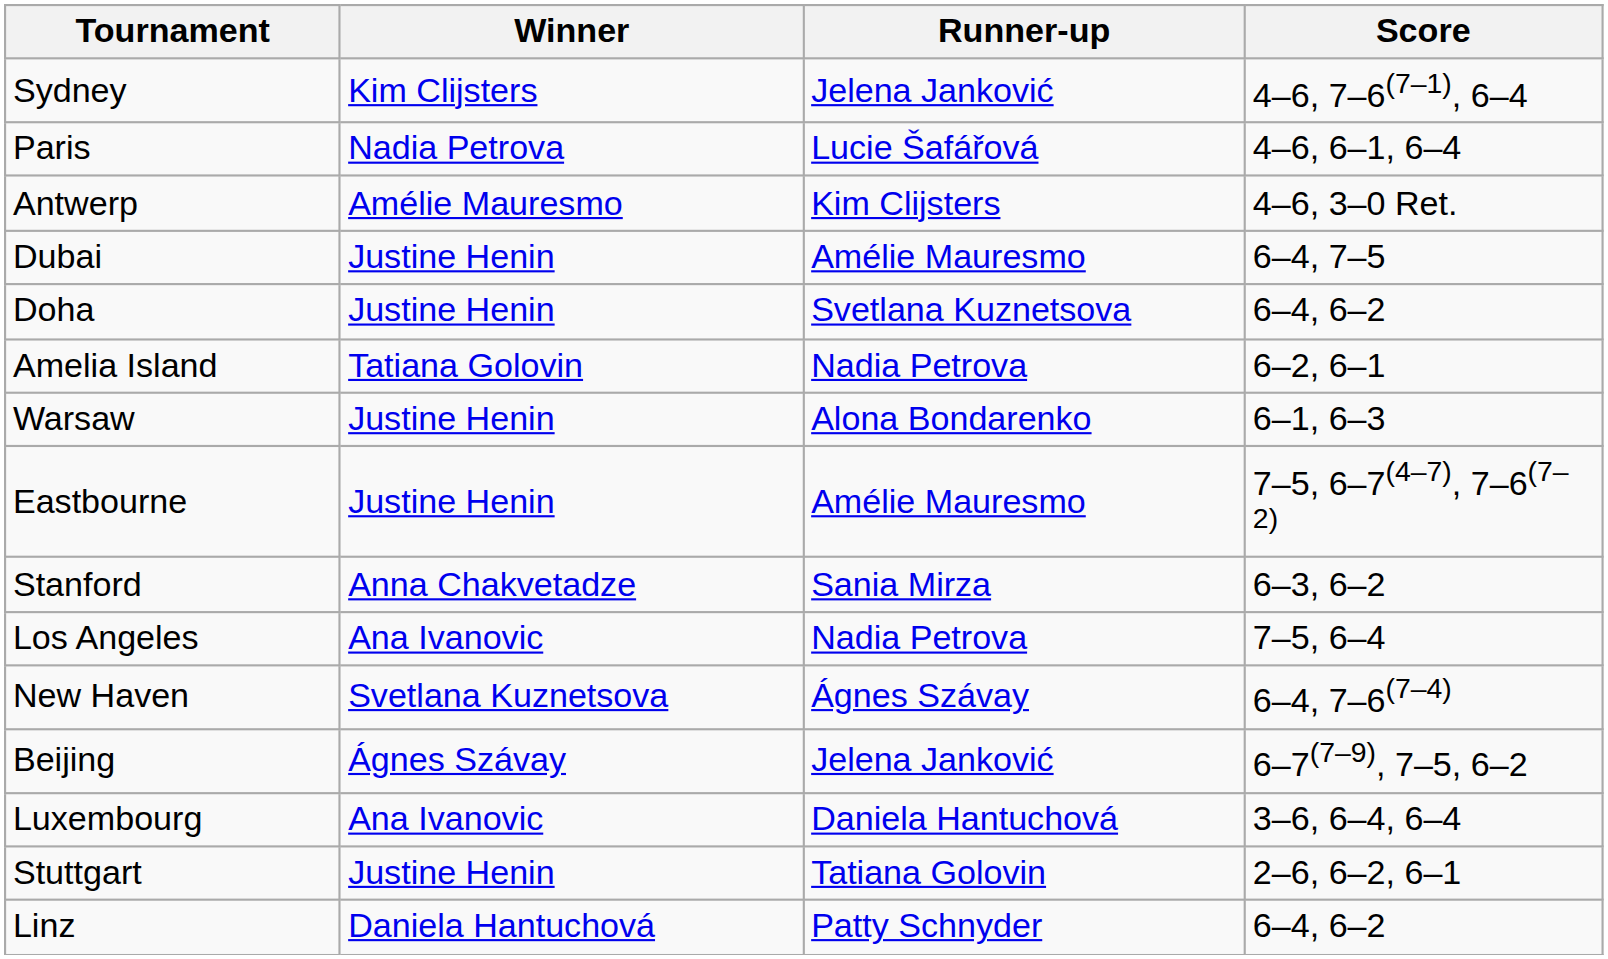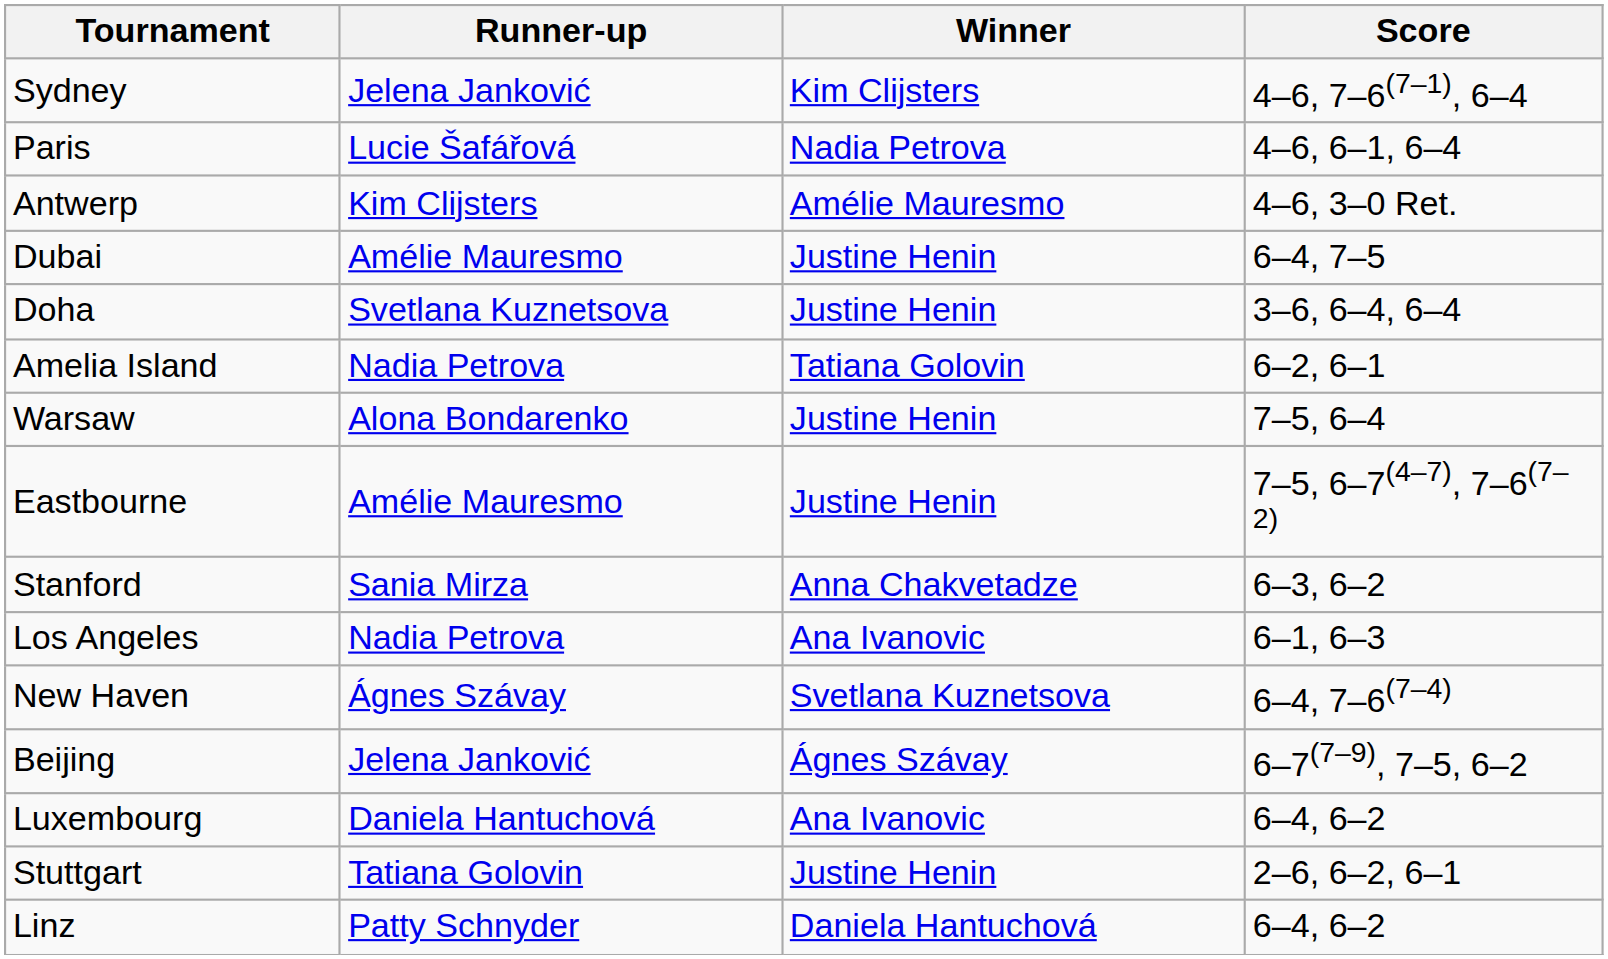 <table class="wikitable">
 <tr>
 <th width="150">Tournament</th>
+<th width="200">Runner-up</th>
 <th width="210">Winner</th>
-<th width="200">Runner-up</th>
 <th width="160">Score</th>
 </tr>
 <tr>
 <td>Sydney</td>
+<td> <a href='#'>Jelena Janković</a></td>
 <td> <a href='#'>Kim Clijsters</a></td>
-<td> <a href='#'>Jelena Janković</a></td>
 <td>4–6, 7–6<sup>(7–1)</sup>, 6–4</td>
 </tr>
 <tr>
 <td>Paris</td>
+<td> <a href='#'>Lucie Šafářová</a></td>
 <td> <a href='#'>Nadia Petrova</a></td>
-<td> <a href='#'>Lucie Šafářová</a></td>
 <td>4–6, 6–1, 6–4</td>
 </tr>
 <tr>
 <td>Antwerp</td>
+<td> <a href='#'>Kim Clijsters</a></td>
 <td> <a href='#'>Amélie Mauresmo</a></td>
-<td> <a href='#'>Kim Clijsters</a></td>
 <td>4–6, 3–0 Ret.</td>
 </tr>
 <tr>
 <td>Dubai</td>
+<td> <a href='#'>Amélie Mauresmo</a></td>
 <td> <a href='#'>Justine Henin</a></td>
-<td> <a href='#'>Amélie Mauresmo</a></td>
 <td>6–4, 7–5</td>
 </tr>
 <tr>
 <td>Doha</td>
+<td> <a href='#'>Svetlana Kuznetsova</a></td>
 <td> <a href='#'>Justine Henin</a></td>
-<td> <a href='#'>Svetlana Kuznetsova</a></td>
-<td>6–4, 6–2</td>
+<td>3–6, 6–4, 6–4</td>
 </tr>
 <tr>
 <td>Amelia Island</td>
+<td> <a href='#'>Nadia Petrova</a></td>
 <td> <a href='#'>Tatiana Golovin</a></td>
-<td> <a href='#'>Nadia Petrova</a></td>
 <td>6–2, 6–1</td>
 </tr>
 <tr>
 <td>Warsaw</td>
+<td> <a href='#'>Alona Bondarenko</a></td>
 <td> <a href='#'>Justine Henin</a></td>
-<td> <a href='#'>Alona Bondarenko</a></td>
-<td>6–1, 6–3</td>
+<td>7–5, 6–4</td>
 </tr>
 <tr>
 <td>Eastbourne</td>
+<td> <a href='#'>Amélie Mauresmo</a></td>
 <td> <a href='#'>Justine Henin</a></td>
-<td> <a href='#'>Amélie Mauresmo</a></td>
 <td>7–5, 6–7<sup>(4–7)</sup>, 7–6<sup>(7–2)</sup></td>
 </tr>
 <tr>
 <td>Stanford</td>
+<td> <a href='#'>Sania Mirza</a></td>
 <td> <a href='#'>Anna Chakvetadze</a></td>
-<td> <a href='#'>Sania Mirza</a></td>
 <td>6–3, 6–2</td>
 </tr>
 <tr>
 <td>Los Angeles</td>
+<td> <a href='#'>Nadia Petrova</a></td>
 <td> <a href='#'>Ana Ivanovic</a></td>
-<td> <a href='#'>Nadia Petrova</a></td>
-<td>7–5, 6–4</td>
+<td>6–1, 6–3</td>
 </tr>
 <tr>
 <td>New Haven</td>
+<td> <a href='#'>Ágnes Szávay</a></td>
 <td> <a href='#'>Svetlana Kuznetsova</a></td>
-<td> <a href='#'>Ágnes Szávay</a></td>
 <td>6–4, 7–6<sup>(7–4)</sup></td>
 </tr>
 <tr>
 <td>Beijing</td>
+<td> <a href='#'>Jelena Janković</a></td>
 <td> <a href='#'>Ágnes Szávay</a></td>
-<td> <a href='#'>Jelena Janković</a></td>
 <td>6–7<sup>(7–9)</sup>, 7–5, 6–2</td>
 </tr>
 <tr>
 <td>Luxembourg</td>
+<td> <a href='#'>Daniela Hantuchová</a></td>
 <td> <a href='#'>Ana Ivanovic</a></td>
-<td> <a href='#'>Daniela Hantuchová</a></td>
-<td>3–6, 6–4, 6–4</td>
+<td>6–4, 6–2</td>
 </tr>
 <tr>
 <td>Stuttgart</td>
+<td> <a href='#'>Tatiana Golovin</a></td>
 <td> <a href='#'>Justine Henin</a></td>
-<td> <a href='#'>Tatiana Golovin</a></td>
 <td>2–6, 6–2, 6–1</td>
 </tr>
 <tr>
 <td>Linz</td>
+<td> <a href='#'>Patty Schnyder</a></td>
 <td> <a href='#'>Daniela Hantuchová</a></td>
-<td> <a href='#'>Patty Schnyder</a></td>
 <td>6–4, 6–2</td>
 </tr>
 </table>
